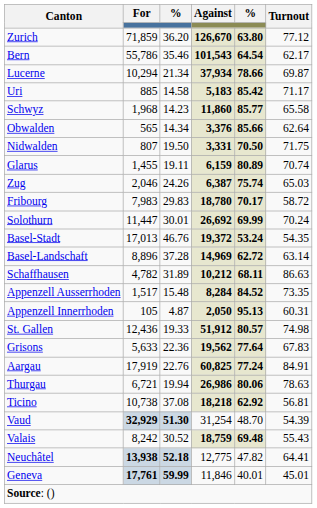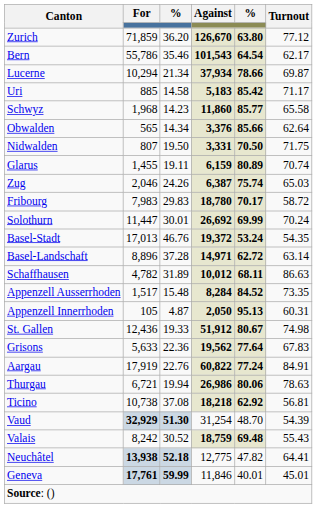 <table class="wikitable sortable" style="text-align:right">
 <tr>
 <th rowspan=2>Canton</th>
 <th>For</th>
 <th>%</th>
 <th>Against</th>
 <th>%</th>
 <th rowspan=2>Turnout</th>
 </tr>
 <tr>
 <th colspan=2 style="background-color:#47729E"></th>
 <th colspan=2 style="background-color:#8B8B54"></th>
 </tr>
 <tr>
 <td align=left><a href='#'>Zurich</a></td>
 <td>71,859</td>
 <td>36.20</td>
 <td style="background-color:#e7e7cf"><strong>126,670</strong></td>
 <td style="background-color:#e7e7cf"><strong>63.80</strong></td>
 <td>77.12</td>
 </tr>
 <tr>
 <td align=left><a href='#'>Bern</a></td>
 <td>55,786</td>
 <td>35.46</td>
 <td style="background-color:#e7e7cf"><strong>101,543</strong></td>
 <td style="background-color:#e7e7cf"><strong>64.54</strong></td>
 <td>62.17</td>
 </tr>
 <tr>
 <td align=left><a href='#'>Lucerne</a></td>
 <td>10,294</td>
 <td>21.34</td>
 <td style="background-color:#e7e7cf"><strong>37,934</strong></td>
 <td style="background-color:#e7e7cf"><strong>78.66</strong></td>
 <td>69.87</td>
 </tr>
 <tr>
 <td align=left><a href='#'>Uri</a></td>
 <td>885</td>
 <td>14.58</td>
 <td style="background-color:#e7e7cf"><strong>5,183</strong></td>
 <td style="background-color:#e7e7cf"><strong>85.42</strong></td>
 <td>71.17</td>
 </tr>
 <tr>
 <td align=left><a href='#'>Schwyz</a></td>
 <td>1,968</td>
 <td>14.23</td>
 <td style="background-color:#e7e7cf"><strong>11,860</strong></td>
 <td style="background-color:#e7e7cf"><strong>85.77</strong></td>
 <td>65.58</td>
 </tr>
 <tr>
 <td align=left><a href='#'>Obwalden</a></td>
 <td>565</td>
 <td>14.34</td>
 <td style="background-color:#e7e7cf"><strong>3,376</strong></td>
 <td style="background-color:#e7e7cf"><strong>85.66</strong></td>
 <td>62.64</td>
 </tr>
 <tr>
 <td align=left><a href='#'>Nidwalden</a></td>
 <td>807</td>
 <td>19.50</td>
 <td style="background-color:#e7e7cf"><strong>3,331</strong></td>
 <td style="background-color:#e7e7cf"><strong>70.50</strong></td>
 <td>71.75</td>
 </tr>
 <tr>
 <td align=left><a href='#'>Glarus</a></td>
 <td>1,455</td>
 <td>19.11</td>
 <td style="background-color:#e7e7cf"><strong>6,159</strong></td>
 <td style="background-color:#e7e7cf"><strong>80.89</strong></td>
 <td>70.74</td>
 </tr>
 <tr>
 <td align=left><a href='#'>Zug</a></td>
 <td>2,046</td>
 <td>24.26</td>
 <td style="background-color:#e7e7cf"><strong>6,387</strong></td>
 <td style="background-color:#e7e7cf"><strong>75.74</strong></td>
 <td>65.03</td>
 </tr>
 <tr>
 <td align=left><a href='#'>Fribourg</a></td>
 <td>7,983</td>
 <td>29.83</td>
 <td style="background-color:#e7e7cf"><strong>18,780</strong></td>
 <td style="background-color:#e7e7cf"><strong>70.17</strong></td>
 <td>58.72</td>
 </tr>
 <tr>
 <td align=left><a href='#'>Solothurn</a></td>
 <td>11,447</td>
 <td>30.01</td>
 <td style="background-color:#e7e7cf"><strong>26,692</strong></td>
 <td style="background-color:#e7e7cf"><strong>69.99</strong></td>
 <td>70.24</td>
 </tr>
 <tr>
 <td align=left><a href='#'>Basel-Stadt</a></td>
 <td>17,013</td>
 <td>46.76</td>
 <td style="background-color:#e7e7cf"><strong>19,372</strong></td>
 <td style="background-color:#e7e7cf"><strong>53.24</strong></td>
 <td>54.35</td>
 </tr>
 <tr>
 <td align=left><a href='#'>Basel-Landschaft</a></td>
 <td>8,896</td>
 <td>37.28</td>
-<td style="background-color:#e7e7cf"><strong>14,969</strong></td>
+<td style="background-color:#e7e7cf"><strong>14,971</strong></td>
 <td style="background-color:#e7e7cf"><strong>62.72</strong></td>
 <td>63.14</td>
 </tr>
 <tr>
 <td align=left><a href='#'>Schaffhausen</a></td>
 <td>4,782</td>
 <td>31.89</td>
-<td style="background-color:#e7e7cf"><strong>10,212</strong></td>
+<td style="background-color:#e7e7cf"><strong>10,012</strong></td>
 <td style="background-color:#e7e7cf"><strong>68.11</strong></td>
 <td>86.63</td>
 </tr>
 <tr>
 <td align=left><a href='#'>Appenzell Ausserrhoden</a></td>
 <td>1,517</td>
 <td>15.48</td>
 <td style="background-color:#e7e7cf"><strong>8,284</strong></td>
 <td style="background-color:#e7e7cf"><strong>84.52</strong></td>
 <td>73.35</td>
 </tr>
 <tr>
 <td align=left><a href='#'>Appenzell Innerrhoden</a></td>
 <td>105</td>
 <td>4.87</td>
 <td style="background-color:#e7e7cf"><strong>2,050</strong></td>
 <td style="background-color:#e7e7cf"><strong>95.13</strong></td>
 <td>60.31</td>
 </tr>
 <tr>
 <td align=left><a href='#'>St. Gallen</a></td>
 <td>12,436</td>
 <td>19.33</td>
 <td style="background-color:#e7e7cf"><strong>51,912</strong></td>
-<td style="background-color:#e7e7cf"><strong>80.57</strong></td>
+<td style="background-color:#e7e7cf"><strong>80.67</strong></td>
 <td>74.98</td>
 </tr>
 <tr>
 <td align=left><a href='#'>Grisons</a></td>
 <td>5,633</td>
 <td>22.36</td>
 <td style="background-color:#e7e7cf"><strong>19,562</strong></td>
 <td style="background-color:#e7e7cf"><strong>77.64</strong></td>
 <td>67.83</td>
 </tr>
 <tr>
 <td align=left><a href='#'>Aargau</a></td>
 <td>17,919</td>
 <td>22.76</td>
-<td style="background-color:#e7e7cf"><strong>60,825</strong></td>
+<td style="background-color:#e7e7cf"><strong>60,822</strong></td>
 <td style="background-color:#e7e7cf"><strong>77.24</strong></td>
 <td>84.91</td>
 </tr>
 <tr>
 <td align=left><a href='#'>Thurgau</a></td>
 <td>6,721</td>
 <td>19.94</td>
 <td style="background-color:#e7e7cf"><strong>26,986</strong></td>
 <td style="background-color:#e7e7cf"><strong>80.06</strong></td>
 <td>78.63</td>
 </tr>
 <tr>
 <td align=left><a href='#'>Ticino</a></td>
 <td>10,738</td>
 <td>37.08</td>
 <td style="background-color:#e7e7cf"><strong>18,218</strong></td>
 <td style="background-color:#e7e7cf"><strong>62.92</strong></td>
 <td>56.81</td>
 </tr>
 <tr>
 <td align=left><a href='#'>Vaud</a></td>
 <td style="background-color:#cbd8e4"><strong>32,929</strong></td>
 <td style="background-color:#cbd8e4"><strong>51.30</strong></td>
 <td>31,254</td>
 <td>48.70</td>
 <td>54.39</td>
 </tr>
 <tr>
 <td align=left><a href='#'>Valais</a></td>
 <td>8,242</td>
 <td>30.52</td>
 <td style="background-color:#e7e7cf"><strong>18,759</strong></td>
 <td style="background-color:#e7e7cf"><strong>69.48</strong></td>
 <td>55.43</td>
 </tr>
 <tr>
 <td align=left><a href='#'>Neuchâtel</a></td>
 <td style="background-color:#cbd8e4"><strong>13,938</strong></td>
 <td style="background-color:#cbd8e4"><strong>52.18</strong></td>
 <td>12,775</td>
 <td>47.82</td>
 <td>64.41</td>
 </tr>
 <tr>
 <td align=left><a href='#'>Geneva</a></td>
 <td style="background-color:#cbd8e4"><strong>17,761</strong></td>
 <td style="background-color:#cbd8e4"><strong>59.99</strong></td>
 <td>11,846</td>
 <td>40.01</td>
 <td>45.01</td>
 </tr>
 <tr>
 <td colspan="7" align="left"><strong>Source</strong>:  ()</td>
 </tr>
 </table>
